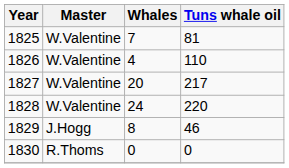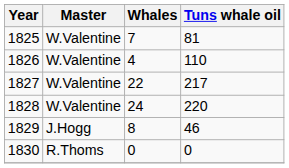 <table class="sortable wikitable">
 <tr>
 <th>Year</th>
 <th>Master</th>
 <th>Whales</th>
 <th><a href='#'>Tuns</a> whale oil</th>
 </tr>
 <tr>
 <td>1825</td>
 <td>W.Valentine</td>
 <td>7</td>
 <td>81</td>
 </tr>
 <tr>
 <td>1826</td>
 <td>W.Valentine</td>
 <td>4</td>
 <td>110</td>
 </tr>
 <tr>
 <td>1827</td>
 <td>W.Valentine</td>
-<td>20</td>
+<td>22</td>
 <td>217</td>
 </tr>
 <tr>
 <td>1828</td>
 <td>W.Valentine</td>
 <td>24</td>
 <td>220</td>
 </tr>
 <tr>
 <td>1829</td>
 <td>J.Hogg</td>
 <td>8</td>
 <td>46</td>
 </tr>
 <tr>
 <td>1830</td>
 <td>R.Thoms</td>
 <td>0</td>
 <td>0</td>
 </tr>
 <tr>
 </tr>
 </table>
